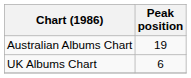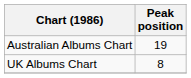 <table class="wikitable sortable">
 <tr>
 <th>Chart (1986)</th>
 <th>Peak<br>position</th>
 </tr>
 <tr>
 <td align="left">Australian Albums Chart</td>
 <td style="text-align:center;">19</td>
 </tr>
 <tr>
 <td align="left">UK Albums Chart</td>
-<td style="text-align:center;">6</td>
+<td style="text-align:center;">8</td>
 </tr>
 <tr>
 </tr>
 </table>
